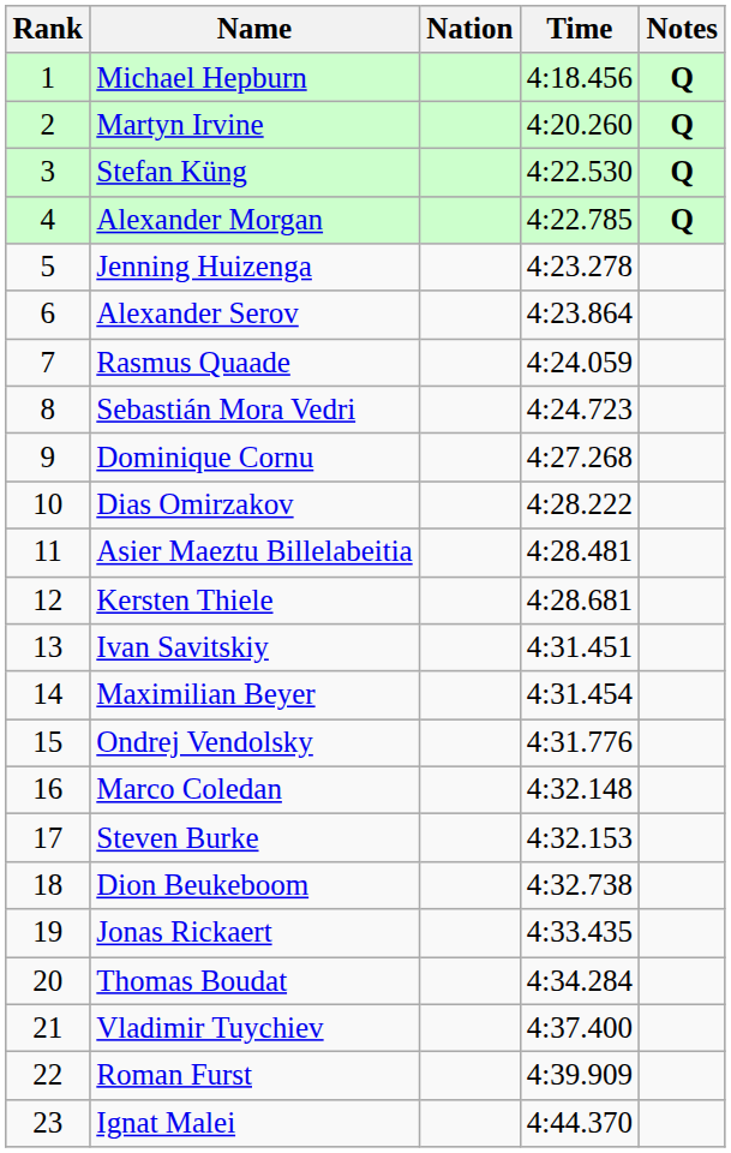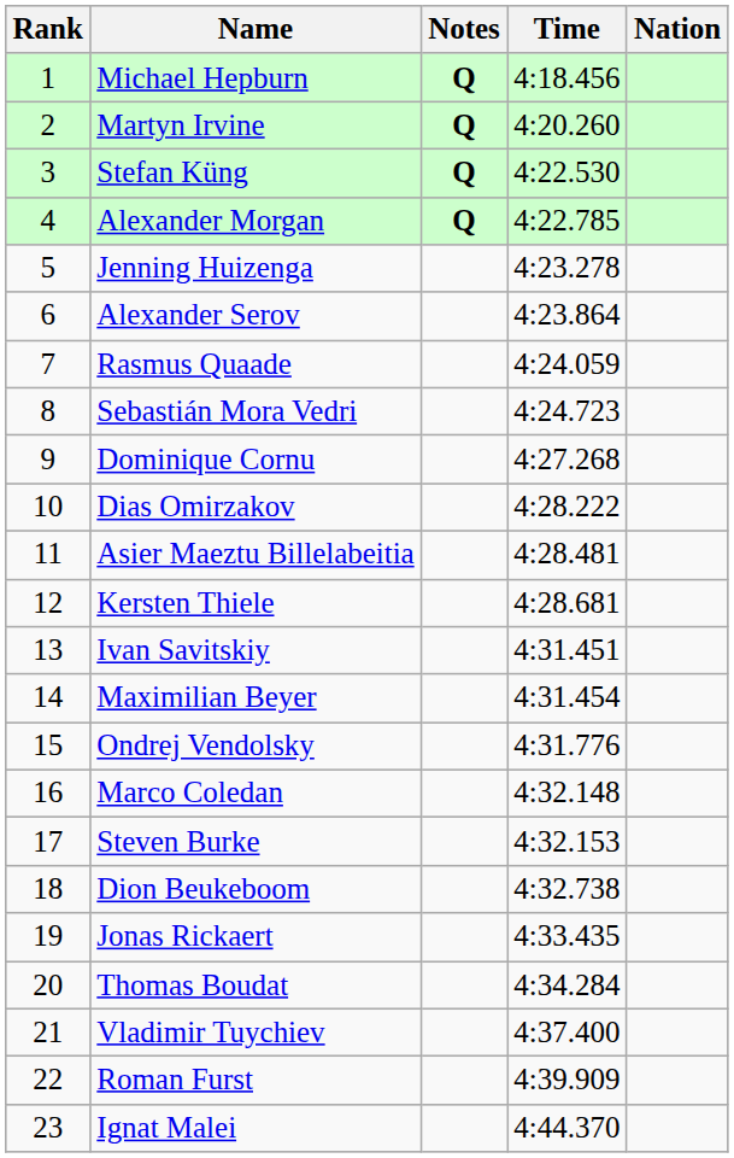 <table class="wikitable sortable" style="text-align:center">
 <tr>
 <th>Rank</th>
 <th>Name</th>
+<th>Notes</th>
+<th>Time</th>
 <th>Nation</th>
-<th>Time</th>
-<th>Notes</th>
 </tr>
 <tr bgcolor=ccffcc>
 <td>1</td>
 <td align=left><a href='#'>Michael Hepburn</a></td>
+<td><strong>Q</strong></td>
+<td>4:18.456</td>
 <td align=left></td>
-<td>4:18.456</td>
-<td><strong>Q</strong></td>
 </tr>
 <tr bgcolor=ccffcc>
 <td>2</td>
 <td align=left><a href='#'>Martyn Irvine</a></td>
+<td><strong>Q</strong></td>
+<td>4:20.260</td>
 <td align=left></td>
-<td>4:20.260</td>
-<td><strong>Q</strong></td>
 </tr>
 <tr bgcolor=ccffcc>
 <td>3</td>
 <td align=left><a href='#'>Stefan Küng</a></td>
+<td><strong>Q</strong></td>
+<td>4:22.530</td>
 <td align=left></td>
-<td>4:22.530</td>
-<td><strong>Q</strong></td>
 </tr>
 <tr bgcolor=ccffcc>
 <td>4</td>
 <td align=left><a href='#'>Alexander Morgan</a></td>
+<td><strong>Q</strong></td>
+<td>4:22.785</td>
 <td align=left></td>
-<td>4:22.785</td>
-<td><strong>Q</strong></td>
 </tr>
 <tr>
 <td>5</td>
 <td align=left><a href='#'>Jenning Huizenga</a></td>
+<td></td>
+<td>4:23.278</td>
 <td align=left></td>
-<td>4:23.278</td>
-<td></td>
 </tr>
 <tr>
 <td>6</td>
 <td align=left><a href='#'>Alexander Serov</a></td>
+<td></td>
+<td>4:23.864</td>
 <td align=left></td>
-<td>4:23.864</td>
-<td></td>
 </tr>
 <tr>
 <td>7</td>
 <td align=left><a href='#'>Rasmus Quaade</a></td>
+<td></td>
+<td>4:24.059</td>
 <td align=left></td>
-<td>4:24.059</td>
-<td></td>
 </tr>
 <tr>
 <td>8</td>
 <td align=left><a href='#'>Sebastián Mora Vedri</a></td>
+<td></td>
+<td>4:24.723</td>
 <td align=left></td>
-<td>4:24.723</td>
-<td></td>
 </tr>
 <tr>
 <td>9</td>
 <td align=left><a href='#'>Dominique Cornu</a></td>
+<td></td>
+<td>4:27.268</td>
 <td align=left></td>
-<td>4:27.268</td>
-<td></td>
 </tr>
 <tr>
 <td>10</td>
 <td align=left><a href='#'>Dias Omirzakov</a></td>
+<td></td>
+<td>4:28.222</td>
 <td align=left></td>
-<td>4:28.222</td>
-<td></td>
 </tr>
 <tr>
 <td>11</td>
 <td align=left><a href='#'>Asier Maeztu Billelabeitia</a></td>
+<td></td>
+<td>4:28.481</td>
 <td align=left></td>
-<td>4:28.481</td>
-<td></td>
 </tr>
 <tr>
 <td>12</td>
 <td align=left><a href='#'>Kersten Thiele</a></td>
+<td></td>
+<td>4:28.681</td>
 <td align=left></td>
-<td>4:28.681</td>
-<td></td>
 </tr>
 <tr>
 <td>13</td>
 <td align=left><a href='#'>Ivan Savitskiy</a></td>
+<td></td>
+<td>4:31.451</td>
 <td align=left></td>
-<td>4:31.451</td>
-<td></td>
 </tr>
 <tr>
 <td>14</td>
 <td align=left><a href='#'>Maximilian Beyer</a></td>
+<td></td>
+<td>4:31.454</td>
 <td align=left></td>
-<td>4:31.454</td>
-<td></td>
 </tr>
 <tr>
 <td>15</td>
 <td align=left><a href='#'>Ondrej Vendolsky</a></td>
+<td></td>
+<td>4:31.776</td>
 <td align=left></td>
-<td>4:31.776</td>
-<td></td>
 </tr>
 <tr>
 <td>16</td>
 <td align=left><a href='#'>Marco Coledan</a></td>
+<td></td>
+<td>4:32.148</td>
 <td align=left></td>
-<td>4:32.148</td>
-<td></td>
 </tr>
 <tr>
 <td>17</td>
 <td align=left><a href='#'>Steven Burke</a></td>
+<td></td>
+<td>4:32.153</td>
 <td align=left></td>
-<td>4:32.153</td>
-<td></td>
 </tr>
 <tr>
 <td>18</td>
 <td align=left><a href='#'>Dion Beukeboom</a></td>
+<td></td>
+<td>4:32.738</td>
 <td align=left></td>
-<td>4:32.738</td>
-<td></td>
 </tr>
 <tr>
 <td>19</td>
 <td align=left><a href='#'>Jonas Rickaert</a></td>
+<td></td>
+<td>4:33.435</td>
 <td align=left></td>
-<td>4:33.435</td>
-<td></td>
 </tr>
 <tr>
 <td>20</td>
 <td align=left><a href='#'>Thomas Boudat</a></td>
+<td></td>
+<td>4:34.284</td>
 <td align=left></td>
-<td>4:34.284</td>
-<td></td>
 </tr>
 <tr>
 <td>21</td>
 <td align=left><a href='#'>Vladimir Tuychiev</a></td>
+<td></td>
+<td>4:37.400</td>
 <td align=left></td>
-<td>4:37.400</td>
-<td></td>
 </tr>
 <tr>
 <td>22</td>
 <td align=left><a href='#'>Roman Furst</a></td>
+<td></td>
+<td>4:39.909</td>
 <td align=left></td>
-<td>4:39.909</td>
-<td></td>
 </tr>
 <tr>
 <td>23</td>
 <td align=left><a href='#'>Ignat Malei</a></td>
+<td></td>
+<td>4:44.370</td>
 <td align=left></td>
-<td>4:44.370</td>
-<td></td>
 </tr>
 </table>
